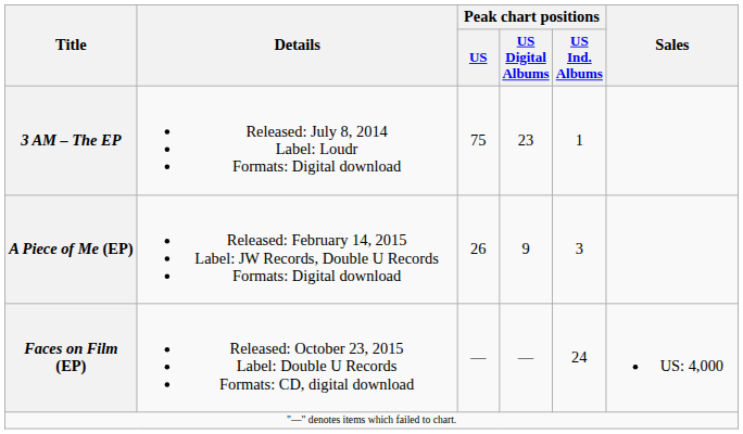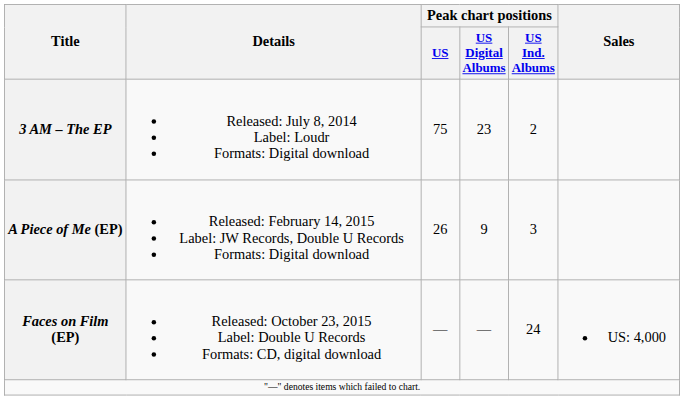 <table class="wikitable plainrowheaders" style="text-align:center;">
 <tr>
 <th scope="col" rowspan="2" style="width:8em;">Title</th>
 <th scope="col" rowspan="2" style="width:20em;">Details</th>
 <th scope="col" colspan="3">Peak chart positions</th>
 <th scope="col" rowspan="2" style="width:8em;">Sales</th>
 </tr>
 <tr>
 <th scope="col" style="width:2.5em;font-size:90%;"><a href='#'>US</a><br></th>
 <th scope="col" style="width:2.5em;font-size:90%;"><a href='#'>US<br>Digital<br>Albums</a><br></th>
 <th scope="col" style="width:2.5em;font-size:90%;"><a href='#'>US<br>Ind.<br>Albums</a><br></th>
 </tr>
 <tr>
 <th scope="row"><em>3 AM – The EP</em></th>
 <td><br><ul><li>Released: July 8, 2014</li><li>Label: Loudr</li><li>Formats: Digital download</li></ul></td>
 <td>75</td>
 <td>23</td>
-<td>1</td>
+<td>2</td>
 <td></td>
 </tr>
 <tr>
 <th scope="row"><em>A Piece of Me</em> (EP)</th>
 <td><br><ul><li>Released: February 14, 2015</li><li>Label:  JW Records, Double U Records</li><li>Formats: Digital download</li></ul></td>
 <td>26</td>
 <td>9</td>
 <td>3</td>
 <td></td>
 </tr>
 <tr>
 <th scope="row"><em>Faces on Film</em> (EP)</th>
 <td><br><ul><li>Released: October 23, 2015</li><li>Label: Double U Records</li><li>Formats: CD, digital download</li></ul></td>
 <td>—</td>
 <td>—</td>
 <td>24</td>
 <td><br><ul><li>US: 4,000</li></ul></td>
 </tr>
 <tr>
 <td colspan="6" style="text-align:center; font-size:8pt;">"—" denotes items which failed to chart.</td>
 </tr>
 </table>
